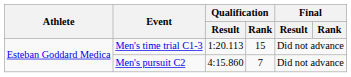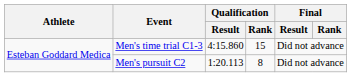 <table class=wikitable style="font-size:90%">
 <tr>
 <th rowspan="2">Athlete</th>
 <th rowspan="2">Event</th>
 <th colspan="2">Qualification</th>
 <th colspan="2">Final</th>
 </tr>
 <tr>
 <th>Result</th>
 <th>Rank</th>
 <th>Result</th>
 <th>Rank</th>
 </tr>
 <tr align=center>
 <td align=left rowspan=2><a href='#'>Esteban Goddard Medica</a></td>
 <td align=left><a href='#'>Men's time trial C1-3</a></td>
-<td>1:20.113</td>
+<td>4:15.860</td>
 <td>15</td>
 <td colspan="2">Did not advance</td>
 </tr>
 <tr align=center>
 <td align=left><a href='#'>Men's pursuit C2</a></td>
-<td>4:15.860</td>
-<td>7</td>
+<td>1:20.113</td>
+<td>8</td>
 <td colspan=2>Did not advance</td>
 </tr>
 </table>
